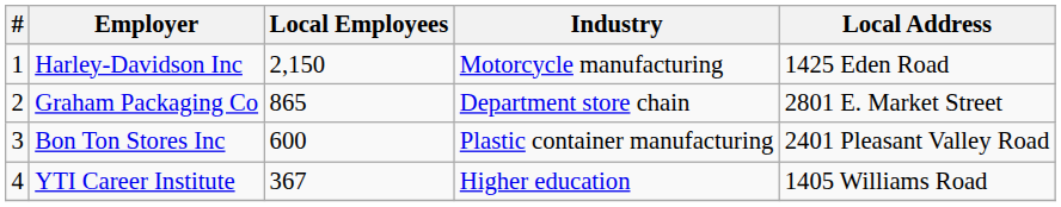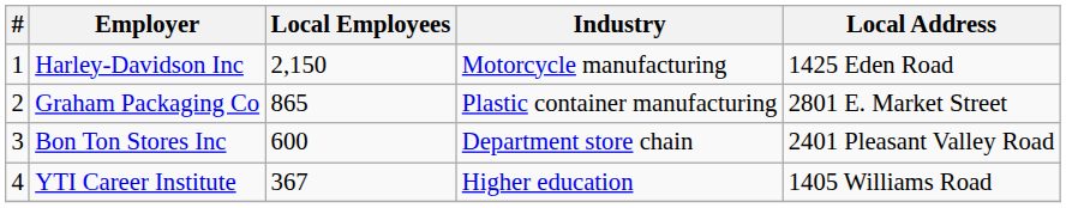 <table class="wikitable">
 <tr>
 <th>#</th>
 <th>Employer</th>
 <th>Local Employees</th>
 <th>Industry</th>
 <th>Local Address</th>
 </tr>
 <tr>
 <td>1</td>
 <td><a href='#'>Harley-Davidson Inc</a></td>
 <td>2,150</td>
 <td><a href='#'>Motorcycle</a> manufacturing</td>
 <td>1425 Eden Road</td>
 </tr>
 <tr>
 <td>2</td>
 <td><a href='#'>Graham Packaging Co</a></td>
 <td>865</td>
-<td><a href='#'>Department store</a> chain</td>
+<td><a href='#'>Plastic</a> container manufacturing</td>
 <td>2801 E. Market Street</td>
 </tr>
 <tr>
 <td>3</td>
 <td><a href='#'>Bon Ton Stores Inc</a></td>
 <td>600</td>
-<td><a href='#'>Plastic</a> container manufacturing</td>
+<td><a href='#'>Department store</a> chain</td>
 <td>2401 Pleasant Valley Road</td>
 </tr>
 <tr>
 <td>4</td>
 <td><a href='#'>YTI Career Institute</a></td>
 <td>367</td>
 <td><a href='#'>Higher education</a></td>
 <td>1405 Williams Road</td>
 </tr>
 <tr>
 </tr>
 </table>
